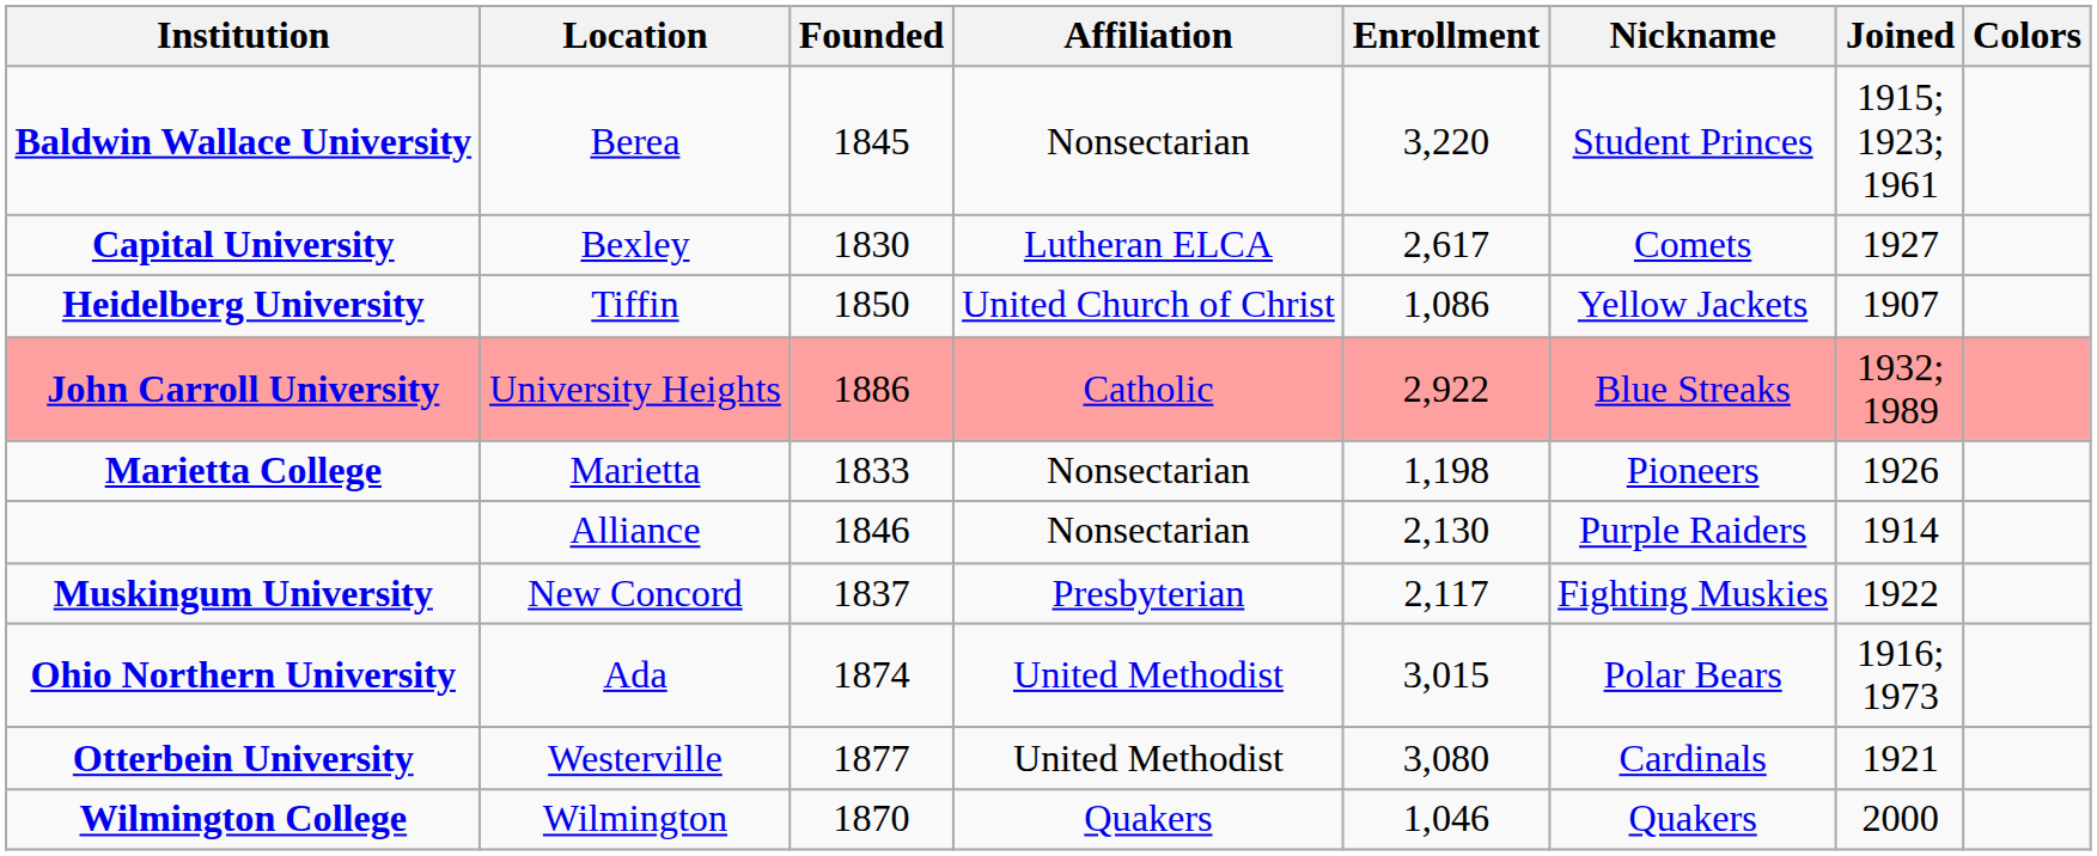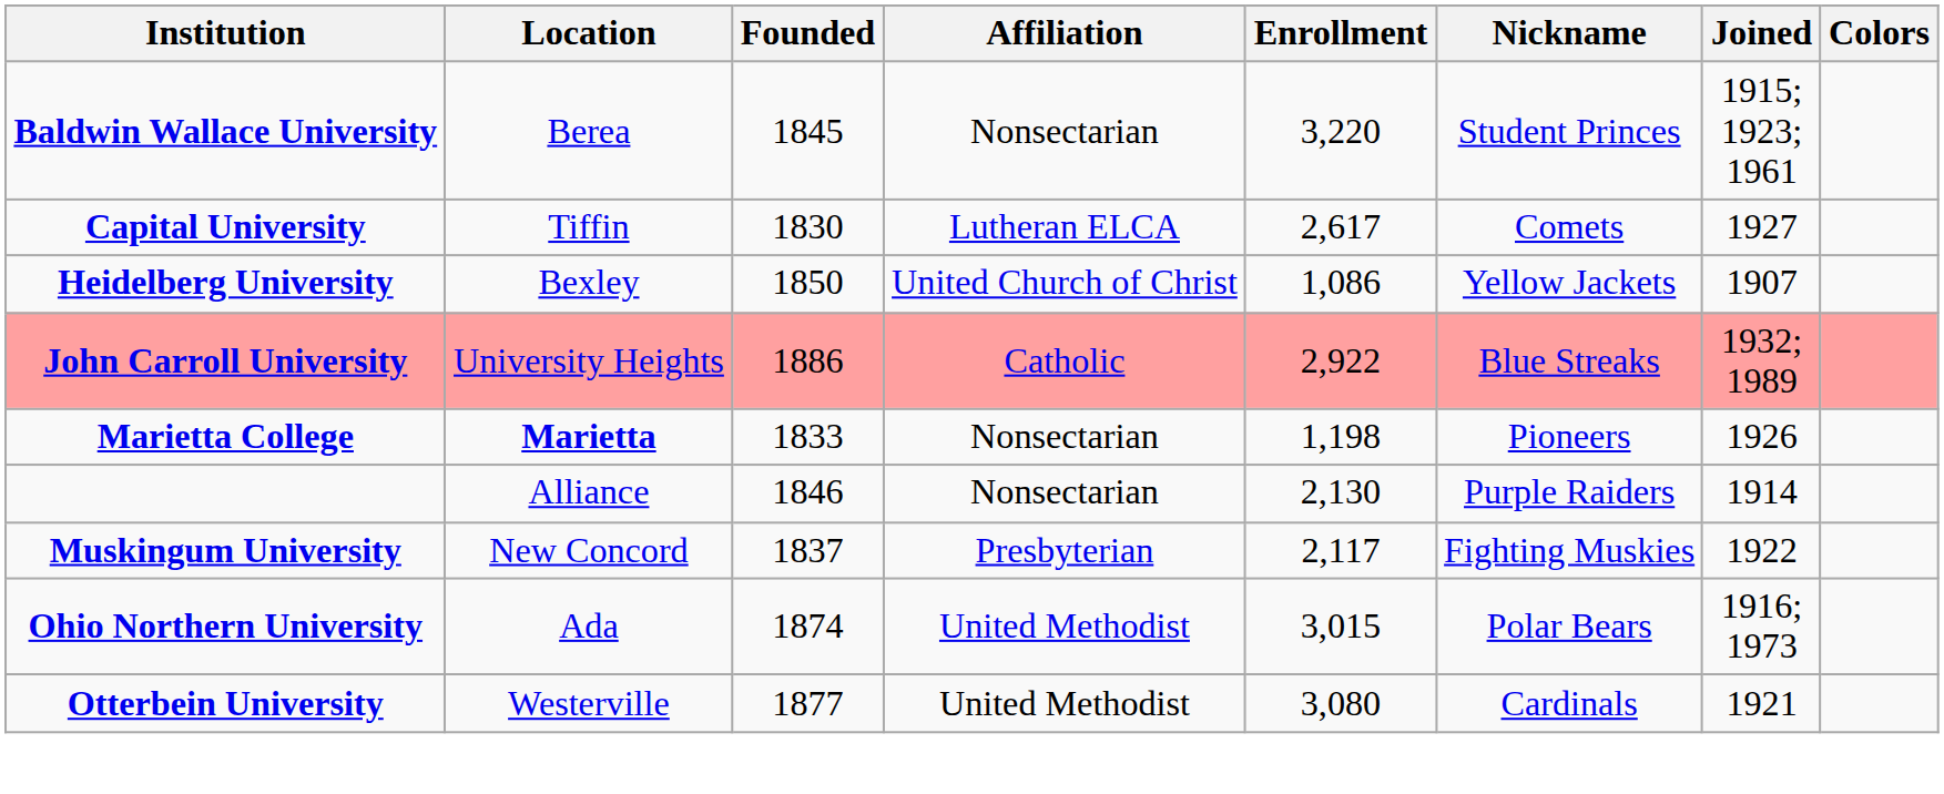 <table class="sortable wikitable" style="text-align:center">
 <tr>
 <th>Institution</th>
 <th>Location</th>
 <th>Founded</th>
 <th>Affiliation</th>
 <th>Enrollment</th>
 <th>Nickname</th>
 <th>Joined</th>
 <th class="unsortable">Colors</th>
 </tr>
 <tr>
 <td><strong><a href='#'>Baldwin Wallace University</a></strong></td>
 <td><a href='#'>Berea</a></td>
 <td>1845</td>
 <td>Nonsectarian</td>
 <td>3,220</td>
 <td><a href='#'>Student Princes</a></td>
 <td>1915;<br>1923;<br>1961</td>
 <td> </td>
 </tr>
 <tr>
 <td><strong><a href='#'>Capital University</a></strong></td>
-<td><a href='#'>Bexley</a></td>
+<td><a href='#'>Tiffin</a></td>
 <td>1830</td>
 <td><a href='#'>Lutheran ELCA</a></td>
 <td>2,617</td>
 <td><a href='#'>Comets</a></td>
 <td>1927</td>
 <td> </td>
 </tr>
 <tr>
 <td><strong><a href='#'>Heidelberg University</a></strong></td>
-<td><a href='#'>Tiffin</a></td>
+<td><a href='#'>Bexley</a></td>
 <td>1850</td>
 <td><a href='#'>United Church of Christ</a></td>
 <td>1,086</td>
 <td><a href='#'>Yellow Jackets</a></td>
 <td>1907</td>
 <td>  </td>
 </tr>
 <tr bgcolor=#ffa0a0>
 <td><strong><a href='#'>John Carroll University</a></strong></td>
 <td><a href='#'>University Heights</a></td>
 <td>1886</td>
 <td><a href='#'>Catholic</a><br></td>
 <td>2,922</td>
 <td><a href='#'>Blue Streaks</a></td>
 <td>1932;<br>1989</td>
 <td> </td>
 </tr>
 <tr>
 <td><strong><a href='#'>Marietta College</a></strong></td>
-<td><a href='#'>Marietta</a></td>
+<td><strong><a href='#'>Marietta</a></strong></td>
 <td>1833</td>
 <td>Nonsectarian</td>
 <td>1,198</td>
 <td><a href='#'>Pioneers</a></td>
 <td>1926</td>
 <td> </td>
 </tr>
 <tr>
 <td></td>
 <td><a href='#'>Alliance</a></td>
 <td>1846</td>
 <td>Nonsectarian</td>
 <td>2,130</td>
 <td><a href='#'>Purple Raiders</a></td>
 <td>1914</td>
 <td> </td>
 </tr>
 <tr>
 <td><strong><a href='#'>Muskingum University</a></strong></td>
 <td><a href='#'>New Concord</a></td>
 <td>1837</td>
 <td><a href='#'>Presbyterian</a></td>
 <td>2,117</td>
 <td><a href='#'>Fighting Muskies</a></td>
 <td>1922</td>
 <td> </td>
 </tr>
 <tr>
 <td><strong><a href='#'>Ohio Northern University</a></strong></td>
 <td><a href='#'>Ada</a></td>
 <td>1874</td>
 <td><a href='#'>United Methodist</a></td>
 <td>3,015</td>
 <td><a href='#'>Polar Bears</a></td>
 <td>1916;<br>1973</td>
 <td>  </td>
 </tr>
 <tr>
 <td><strong><a href='#'>Otterbein University</a></strong></td>
 <td><a href='#'>Westerville</a></td>
 <td>1877</td>
 <td>United Methodist</td>
 <td>3,080</td>
 <td><a href='#'>Cardinals</a></td>
 <td>1921</td>
 <td> </td>
 </tr>
-<tr>
-<td><strong><a href='#'>Wilmington College</a></strong></td>
-<td><a href='#'>Wilmington</a></td>
-<td>1870</td>
-<td><a href='#'>Quakers</a></td>
-<td>1,046</td>
-<td><a href='#'>Quakers</a></td>
-<td>2000</td>
-<td> </td>
-</tr>
 </table>
